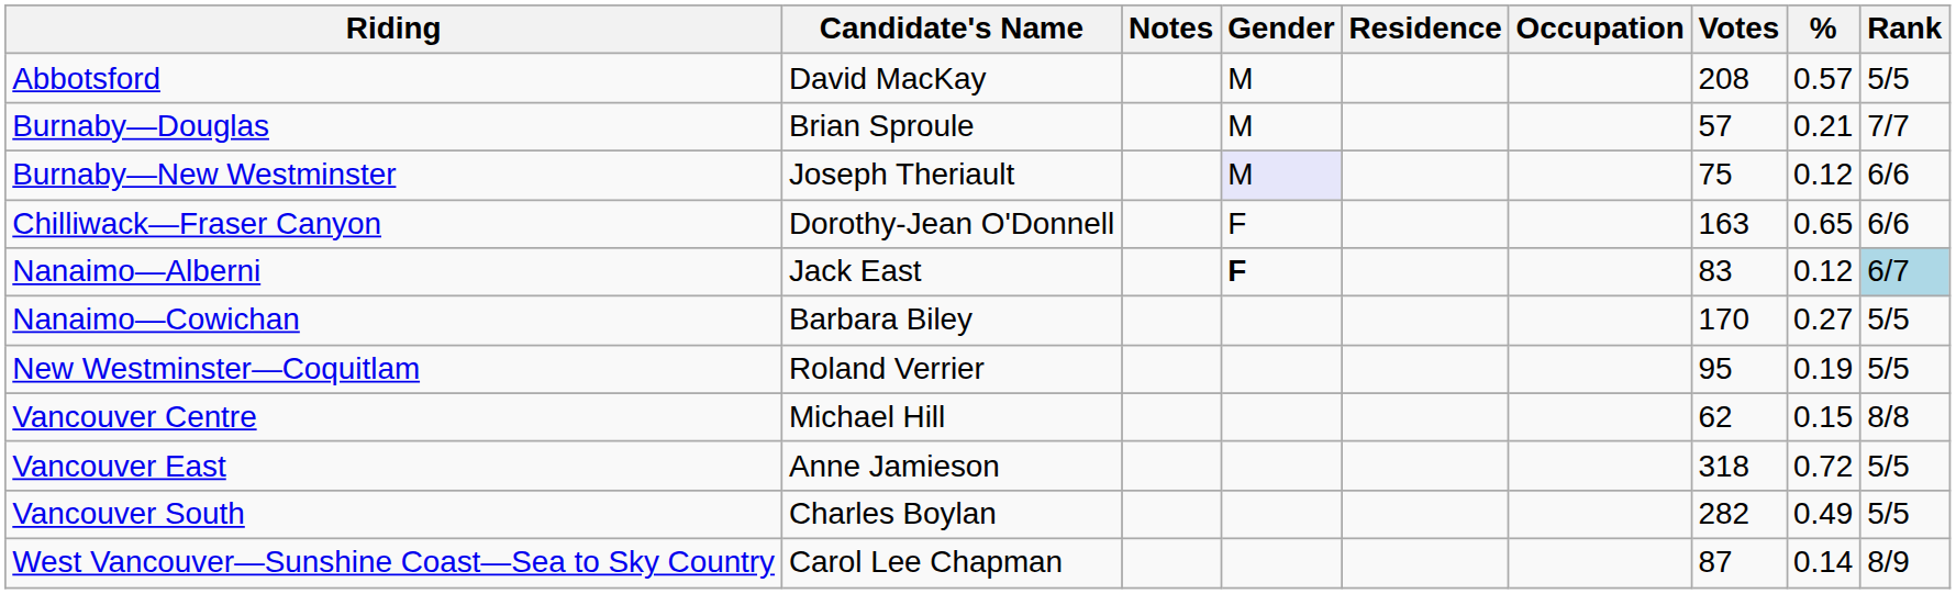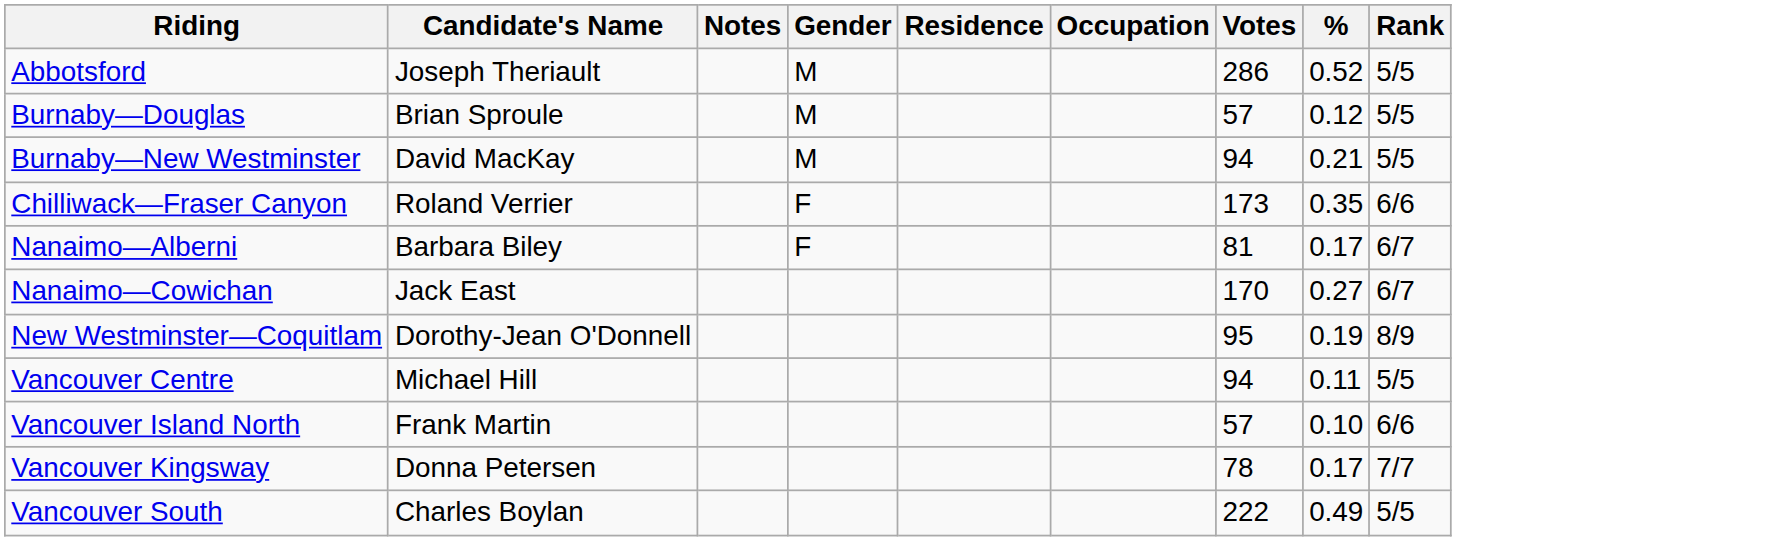 <table class="wikitable sortable">
 <tr>
 <th>Riding</th>
 <th>Candidate's Name</th>
 <th>Notes</th>
 <th>Gender</th>
 <th>Residence</th>
 <th>Occupation</th>
 <th>Votes</th>
 <th>%</th>
 <th>Rank</th>
 </tr>
 <tr>
 <td><a href='#'>Abbotsford</a></td>
-<td>David MacKay</td>
+<td>Joseph Theriault</td>
 <td></td>
 <td>M</td>
 <td></td>
 <td></td>
-<td>208</td>
-<td>0.57</td>
+<td>286</td>
+<td>0.52</td>
 <td>5/5</td>
 </tr>
 <tr>
 <td><a href='#'>Burnaby—Douglas</a></td>
 <td>Brian Sproule</td>
 <td></td>
 <td>M</td>
 <td></td>
 <td></td>
 <td>57</td>
-<td>0.21</td>
-<td>7/7</td>
+<td>0.12</td>
+<td>5/5</td>
 </tr>
 <tr>
 <td><a href='#'>Burnaby—New Westminster</a></td>
-<td>Joseph Theriault</td>
+<td>David MacKay</td>
 <td></td>
-<td style="background: lavender;">M</td>
+<td>M</td>
 <td></td>
 <td></td>
-<td>75</td>
-<td>0.12</td>
-<td>6/6</td>
+<td>94</td>
+<td>0.21</td>
+<td>5/5</td>
 </tr>
 <tr>
 <td><a href='#'>Chilliwack—Fraser Canyon</a></td>
-<td>Dorothy-Jean O'Donnell</td>
+<td>Roland Verrier</td>
 <td></td>
 <td>F</td>
 <td></td>
 <td></td>
-<td>163</td>
-<td>0.65</td>
+<td>173</td>
+<td>0.35</td>
 <td>6/6</td>
 </tr>
 <tr>
 <td><a href='#'>Nanaimo—Alberni</a></td>
-<td>Jack East</td>
+<td>Barbara Biley</td>
 <td></td>
-<td><strong>F</strong></td>
+<td>F</td>
 <td></td>
 <td></td>
-<td>83</td>
-<td>0.12</td>
-<td style="background: lightblue;">6/7</td>
+<td>81</td>
+<td>0.17</td>
+<td>6/7</td>
 </tr>
 <tr>
 <td><a href='#'>Nanaimo—Cowichan</a></td>
-<td>Barbara Biley</td>
+<td>Jack East</td>
 <td></td>
 <td></td>
 <td></td>
 <td></td>
 <td>170</td>
 <td>0.27</td>
-<td>5/5</td>
+<td>6/7</td>
 </tr>
 <tr>
 <td><a href='#'>New Westminster—Coquitlam</a></td>
-<td>Roland Verrier</td>
+<td>Dorothy-Jean O'Donnell</td>
 <td></td>
 <td></td>
 <td></td>
 <td></td>
 <td>95</td>
 <td>0.19</td>
-<td>5/5</td>
+<td>8/9</td>
 </tr>
 <tr>
 <td><a href='#'>Vancouver Centre</a></td>
 <td>Michael Hill</td>
 <td></td>
 <td></td>
 <td></td>
 <td></td>
-<td>62</td>
-<td>0.15</td>
-<td>8/8</td>
+<td>94</td>
+<td>0.11</td>
+<td>5/5</td>
 </tr>
 <tr>
-<td><a href='#'>Vancouver East</a></td>
-<td>Anne Jamieson</td>
+<td><a href='#'>Vancouver Island North</a></td>
+<td>Frank Martin</td>
 <td></td>
 <td></td>
 <td></td>
 <td></td>
-<td>318</td>
-<td>0.72</td>
-<td>5/5</td>
+<td>57</td>
+<td>0.10</td>
+<td>6/6</td>
+</tr>
+<tr>
+<td><a href='#'>Vancouver Kingsway</a></td>
+<td>Donna Petersen</td>
+<td></td>
+<td></td>
+<td></td>
+<td></td>
+<td>78</td>
+<td>0.17</td>
+<td>7/7</td>
 </tr>
 <tr>
 <td><a href='#'>Vancouver South</a></td>
 <td>Charles Boylan</td>
 <td></td>
 <td></td>
 <td></td>
 <td></td>
-<td>282</td>
+<td>222</td>
 <td>0.49</td>
 <td>5/5</td>
 </tr>
-<tr>
-<td><a href='#'>West Vancouver—Sunshine Coast—Sea to Sky Country</a></td>
-<td>Carol Lee Chapman</td>
-<td></td>
-<td></td>
-<td></td>
-<td></td>
-<td>87</td>
-<td>0.14</td>
-<td>8/9</td>
-</tr>
 </table>
